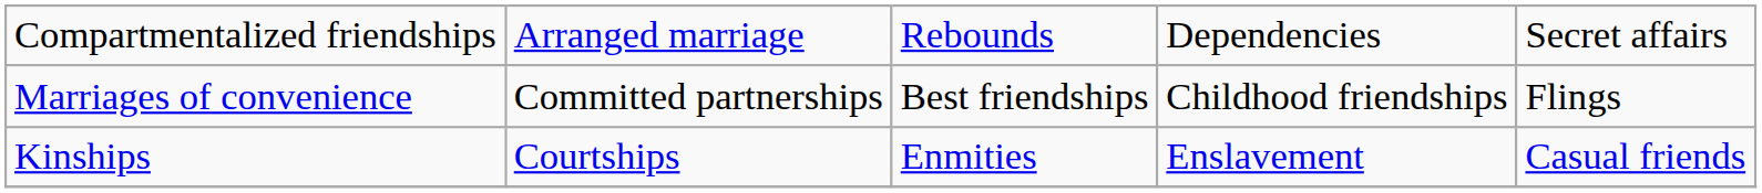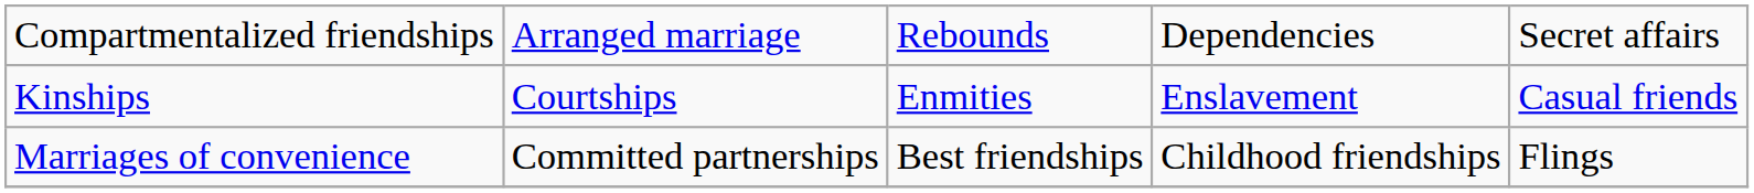 <table class="wikitable">
 <tr>
 <td>Compartmentalized friendships</td>
 <td><a href='#'>Arranged marriage</a></td>
 <td><a href='#'>Rebounds</a></td>
 <td>Dependencies</td>
 <td>Secret affairs</td>
 </tr>
 <tr>
+<td><a href='#'>Kinships</a></td>
+<td><a href='#'>Courtships</a></td>
+<td><a href='#'>Enmities</a></td>
+<td><a href='#'>Enslavement</a></td>
+<td><a href='#'>Casual friends</a></td>
+</tr>
+<tr>
 <td><a href='#'>Marriages of convenience</a></td>
 <td>Committed partnerships</td>
 <td>Best friendships</td>
 <td>Childhood friendships</td>
 <td>Flings</td>
 </tr>
 <tr>
-<td><a href='#'>Kinships</a></td>
-<td><a href='#'>Courtships</a></td>
-<td><a href='#'>Enmities</a></td>
-<td><a href='#'>Enslavement</a></td>
-<td><a href='#'>Casual friends</a></td>
-</tr>
-<tr>
 </tr>
 </table>
